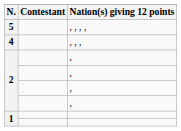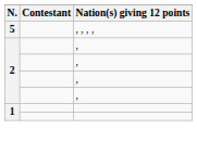 <table class="wikitable plainrowheaders">
 <tr>
 </tr>
 <tr>
 <th scope="col">N.</th>
 <th scope="col">Contestant</th>
 <th scope="col">Nation(s) giving 12 points</th>
 </tr>
 <tr>
 <th scope="row">5</th>
 <td><strong></strong></td>
 <td>, , , , </td>
-</tr>
-<tr>
-<th scope="row">4</th>
-<td></td>
-<td>, , , </td>
 </tr>
 <tr>
 <th scope="row" rowspan="4">2</th>
 <td></td>
 <td>, </td>
 </tr>
 <tr>
 <td></td>
 <td>, </td>
 </tr>
 <tr>
 <td></td>
 <td>, </td>
 </tr>
 <tr>
 <td></td>
 <td>, </td>
 </tr>
 <tr>
 <th scope="row" rowspan="2">1</th>
 <td></td>
 <td></td>
 </tr>
 <tr>
 <td></td>
 <td></td>
 </tr>
 </table>
